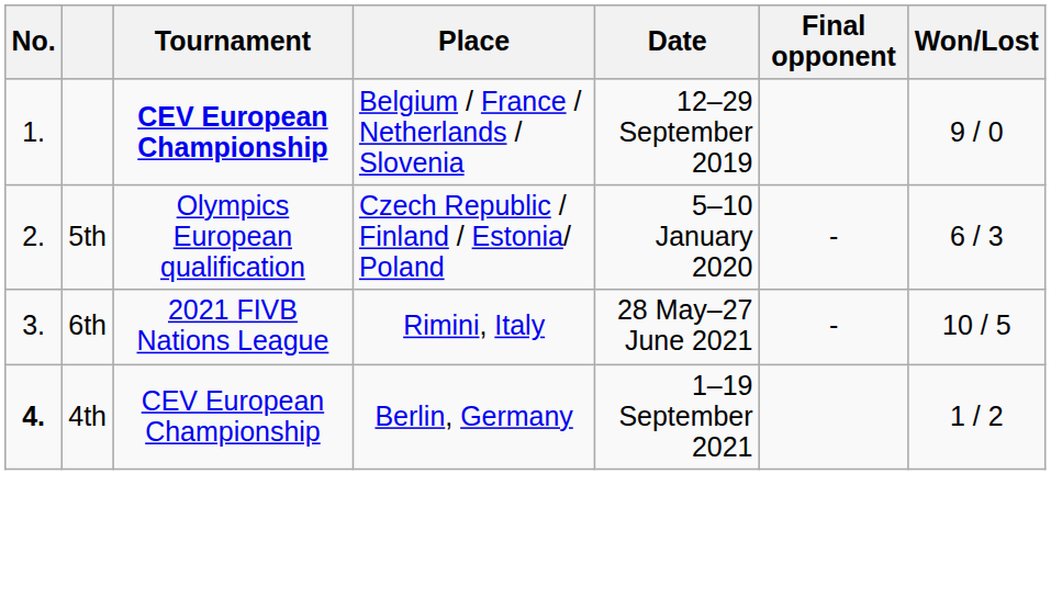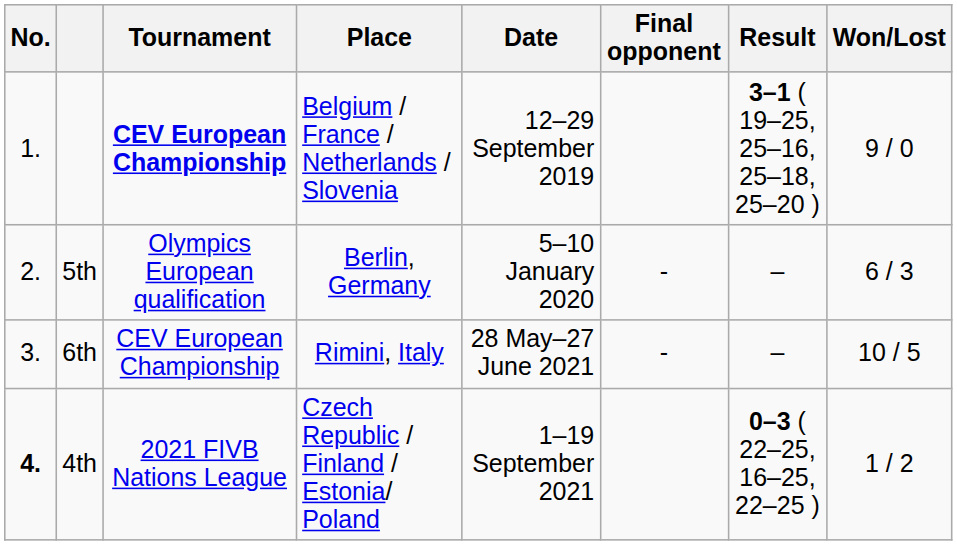 <table class="wikitable sortable">
 <tr>
 <th style="width:1em">No.</th>
 <th></th>
 <th style="width:18em">Tournament</th>
 <th style="width:30em">Place</th>
 <th style="width:10em">Date</th>
 <th style="width:8em">Final opponent</th>
+<th style="width:17em">Result</th>
 <th style="width:4em">Won/Lost</th>
 </tr>
 <tr>
 <td align=center>1.</td>
 <td align=center></td>
 <td align=center><strong><a href='#'>CEV European Championship</a></strong></td>
 <td> <a href='#'>Belgium</a> /  <a href='#'>France</a> /  <a href='#'>Netherlands</a> /  <a href='#'>Slovenia</a></td>
 <td align=right>12–29 September 2019</td>
 <td align=center></td>
+<td align=center><strong>3–1</strong> ( 19–25, 25–16, 25–18, 25–20 )</td>
 <td align=center>9 / 0</td>
 </tr>
 <tr>
 <td align=center>2.</td>
 <td align=center>5th</td>
 <td align=center><a href='#'>Olympics European qualification</a></td>
-<td> <a href='#'>Czech Republic</a> /  <a href='#'>Finland</a> /  <a href='#'>Estonia</a>/  <a href='#'>Poland</a></td>
+<td align=center> <a href='#'>Berlin</a>,  <a href='#'>Germany</a></td>
 <td align=right>5–10 January 2020</td>
 <td align=center>-</td>
+<td align=center>–</td>
 <td align=center>6 / 3</td>
 </tr>
 <tr>
 <td align=center>3.</td>
 <td align=center>6th</td>
-<td align=center><a href='#'>2021 FIVB Nations League</a></td>
+<td align=center><a href='#'>CEV European Championship</a></td>
 <td align=center> <a href='#'>Rimini</a>, <a href='#'>Italy</a></td>
 <td align=right>28 May–27 June 2021</td>
 <td align=center>-</td>
+<td align=center>–</td>
 <td align=center>10 / 5</td>
 </tr>
 <tr>
 <td align=center><strong>4.</strong></td>
 <td align=center>4th</td>
-<td align=center><a href='#'>CEV European Championship</a></td>
-<td align=center> <a href='#'>Berlin</a>,  <a href='#'>Germany</a></td>
+<td align=center><a href='#'>2021 FIVB Nations League</a></td>
+<td> <a href='#'>Czech Republic</a> /  <a href='#'>Finland</a> /  <a href='#'>Estonia</a>/  <a href='#'>Poland</a></td>
 <td align=right>1–19 September 2021</td>
 <td align=center></td>
+<td align=center><strong>0–3</strong> ( 22–25, 16–25, 22–25 )</td>
 <td align=center>1 / 2</td>
 </tr>
 </table>
